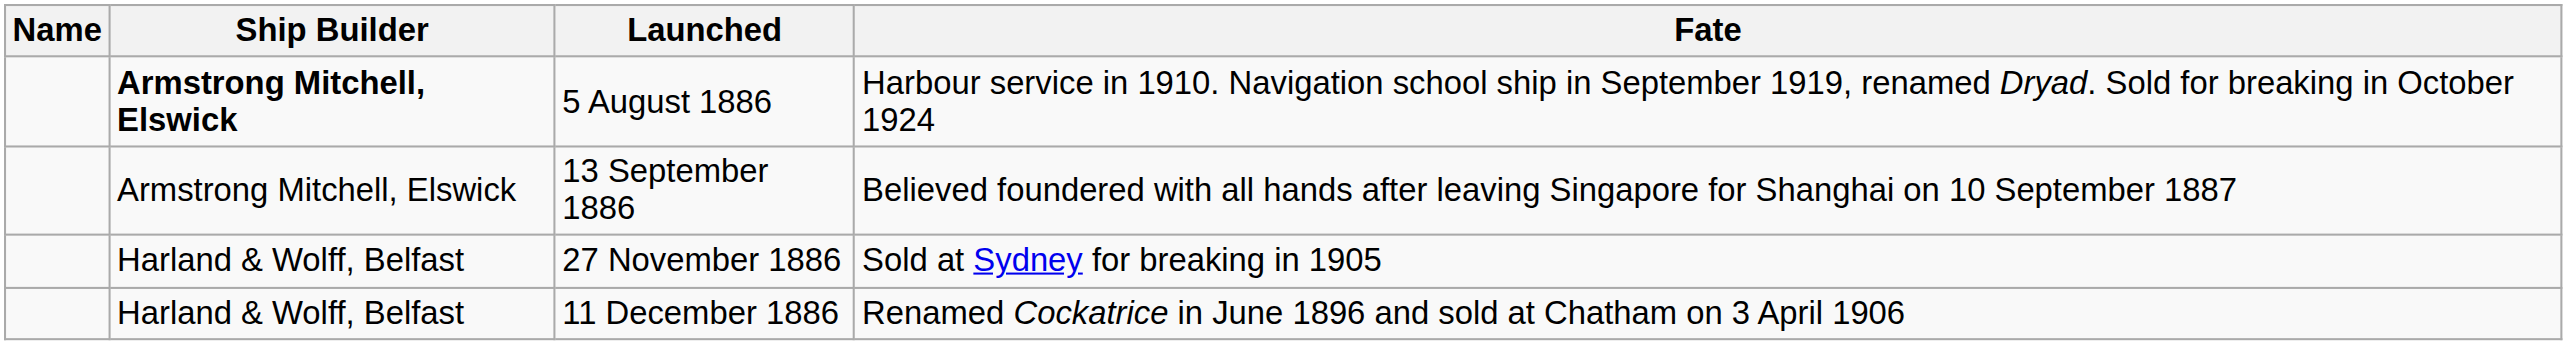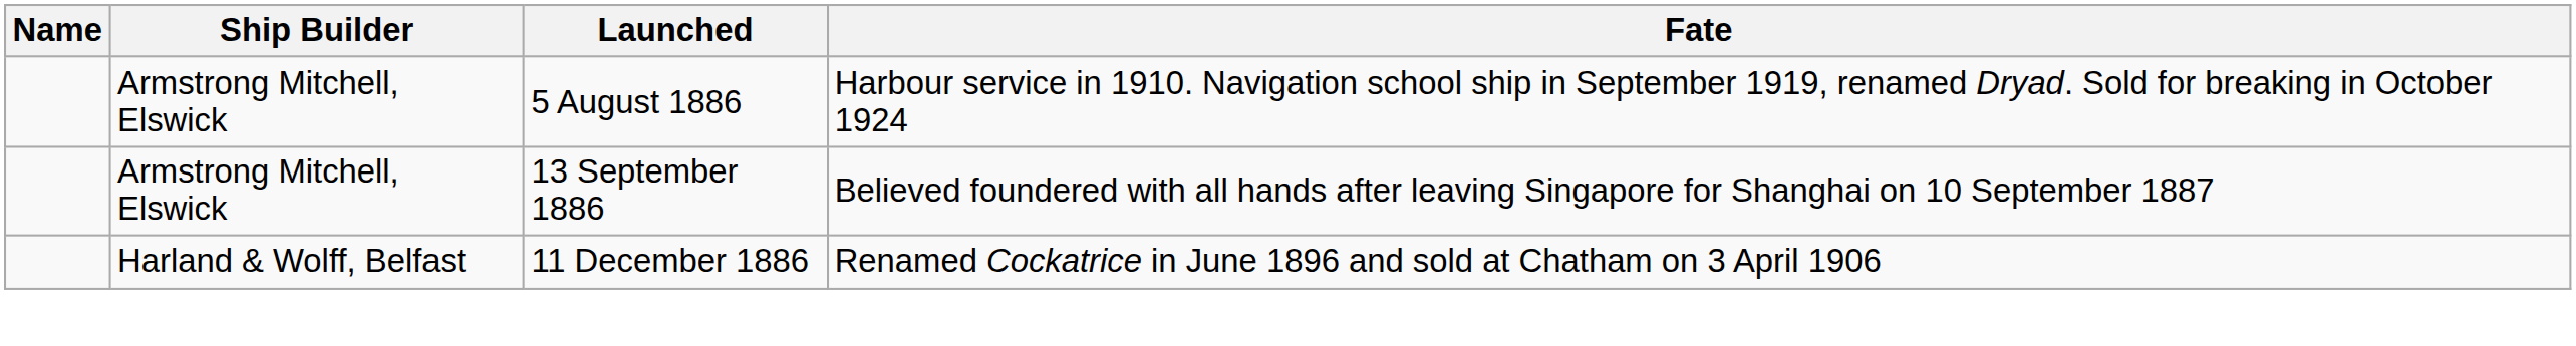 <table class="wikitable" style="text-align:left">
 <tr>
 <th>Name</th>
 <th>Ship Builder</th>
 <th>Launched</th>
 <th>Fate</th>
 </tr>
 <tr>
 <td></td>
-<td><strong>Armstrong Mitchell, Elswick</strong></td>
+<td>Armstrong Mitchell, Elswick</td>
 <td>5 August 1886</td>
 <td>Harbour service in 1910. Navigation school ship in September 1919, renamed <em>Dryad</em>. Sold for breaking in October 1924</td>
 </tr>
 <tr>
 <td></td>
 <td>Armstrong Mitchell, Elswick</td>
 <td>13 September 1886</td>
 <td>Believed foundered with all hands after leaving Singapore for Shanghai on 10 September 1887</td>
 </tr>
 <tr>
 <td></td>
 <td>Harland & Wolff, Belfast</td>
-<td>27 November 1886</td>
-<td>Sold at <a href='#'>Sydney</a> for breaking in 1905</td>
-</tr>
-<tr>
-<td></td>
-<td>Harland & Wolff, Belfast</td>
 <td>11 December 1886</td>
 <td>Renamed <em>Cockatrice</em> in June 1896 and sold at Chatham on 3 April 1906</td>
 </tr>
 </table>
